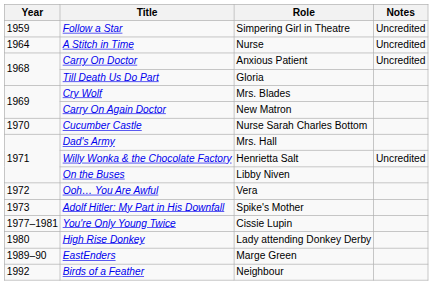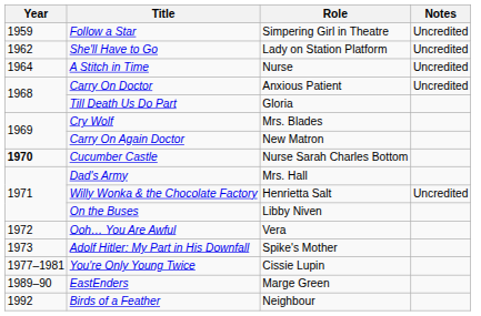 <table class="wikitable sortable">
 <tr>
 <th>Year</th>
 <th>Title</th>
 <th>Role</th>
 <th class = "unsortable">Notes</th>
 </tr>
 <tr>
 <td>1959</td>
 <td><em><a href='#'>Follow a Star</a></em></td>
 <td>Simpering Girl in Theatre</td>
+<td>Uncredited</td>
+</tr>
+<tr>
+<td>1962</td>
+<td><em><a href='#'>She'll Have to Go</a></em></td>
+<td>Lady on Station Platform</td>
 <td>Uncredited</td>
 </tr>
 <tr>
 <td>1964</td>
 <td><em><a href='#'>A Stitch in Time</a></em></td>
 <td>Nurse</td>
 <td>Uncredited</td>
 </tr>
 <tr>
 <td rowspan=2>1968</td>
 <td><em><a href='#'>Carry On Doctor</a></em></td>
 <td>Anxious Patient</td>
 <td>Uncredited</td>
 </tr>
 <tr>
 <td><em><a href='#'>Till Death Us Do Part</a></em></td>
 <td>Gloria</td>
 <td></td>
 </tr>
 <tr>
 <td rowspan=2>1969</td>
 <td><em><a href='#'>Cry Wolf</a></em></td>
 <td>Mrs. Blades</td>
 <td></td>
 </tr>
 <tr>
 <td><em><a href='#'>Carry On Again Doctor</a></em></td>
 <td>New Matron</td>
 <td></td>
 </tr>
 <tr>
-<td>1970</td>
+<td><strong>1970</strong></td>
 <td><em><a href='#'>Cucumber Castle</a></em></td>
 <td>Nurse Sarah Charles Bottom</td>
 <td></td>
 </tr>
 <tr>
 <td rowspan=3>1971</td>
 <td><em><a href='#'>Dad's Army</a></em></td>
 <td>Mrs. Hall</td>
 <td></td>
 </tr>
 <tr>
 <td><em><a href='#'>Willy Wonka & the Chocolate Factory</a></em></td>
 <td>Henrietta Salt</td>
 <td>Uncredited</td>
 </tr>
 <tr>
 <td><em><a href='#'>On the Buses</a></em></td>
 <td>Libby Niven</td>
 <td></td>
 </tr>
 <tr>
 <td>1972</td>
 <td><em><a href='#'>Ooh… You Are Awful</a></em></td>
 <td>Vera</td>
 <td></td>
 </tr>
 <tr>
 <td>1973</td>
 <td><em><a href='#'>Adolf Hitler: My Part in His Downfall</a></em></td>
 <td>Spike's Mother</td>
 <td></td>
 </tr>
 <tr>
 <td>1977–1981</td>
 <td><em><a href='#'>You're Only Young Twice</a></em></td>
 <td>Cissie Lupin</td>
 <td></td>
 </tr>
 <tr>
-<td>1980</td>
-<td><em><a href='#'>High Rise Donkey</a></em></td>
-<td>Lady attending Donkey Derby</td>
-<td></td>
-</tr>
-<tr>
 <td>1989–90</td>
 <td><em><a href='#'>EastEnders</a></em></td>
 <td>Marge Green</td>
 <td></td>
 </tr>
 <tr>
 <td>1992</td>
 <td><em><a href='#'>Birds of a Feather</a></em></td>
 <td>Neighbour</td>
 <td></td>
 </tr>
 </table>
